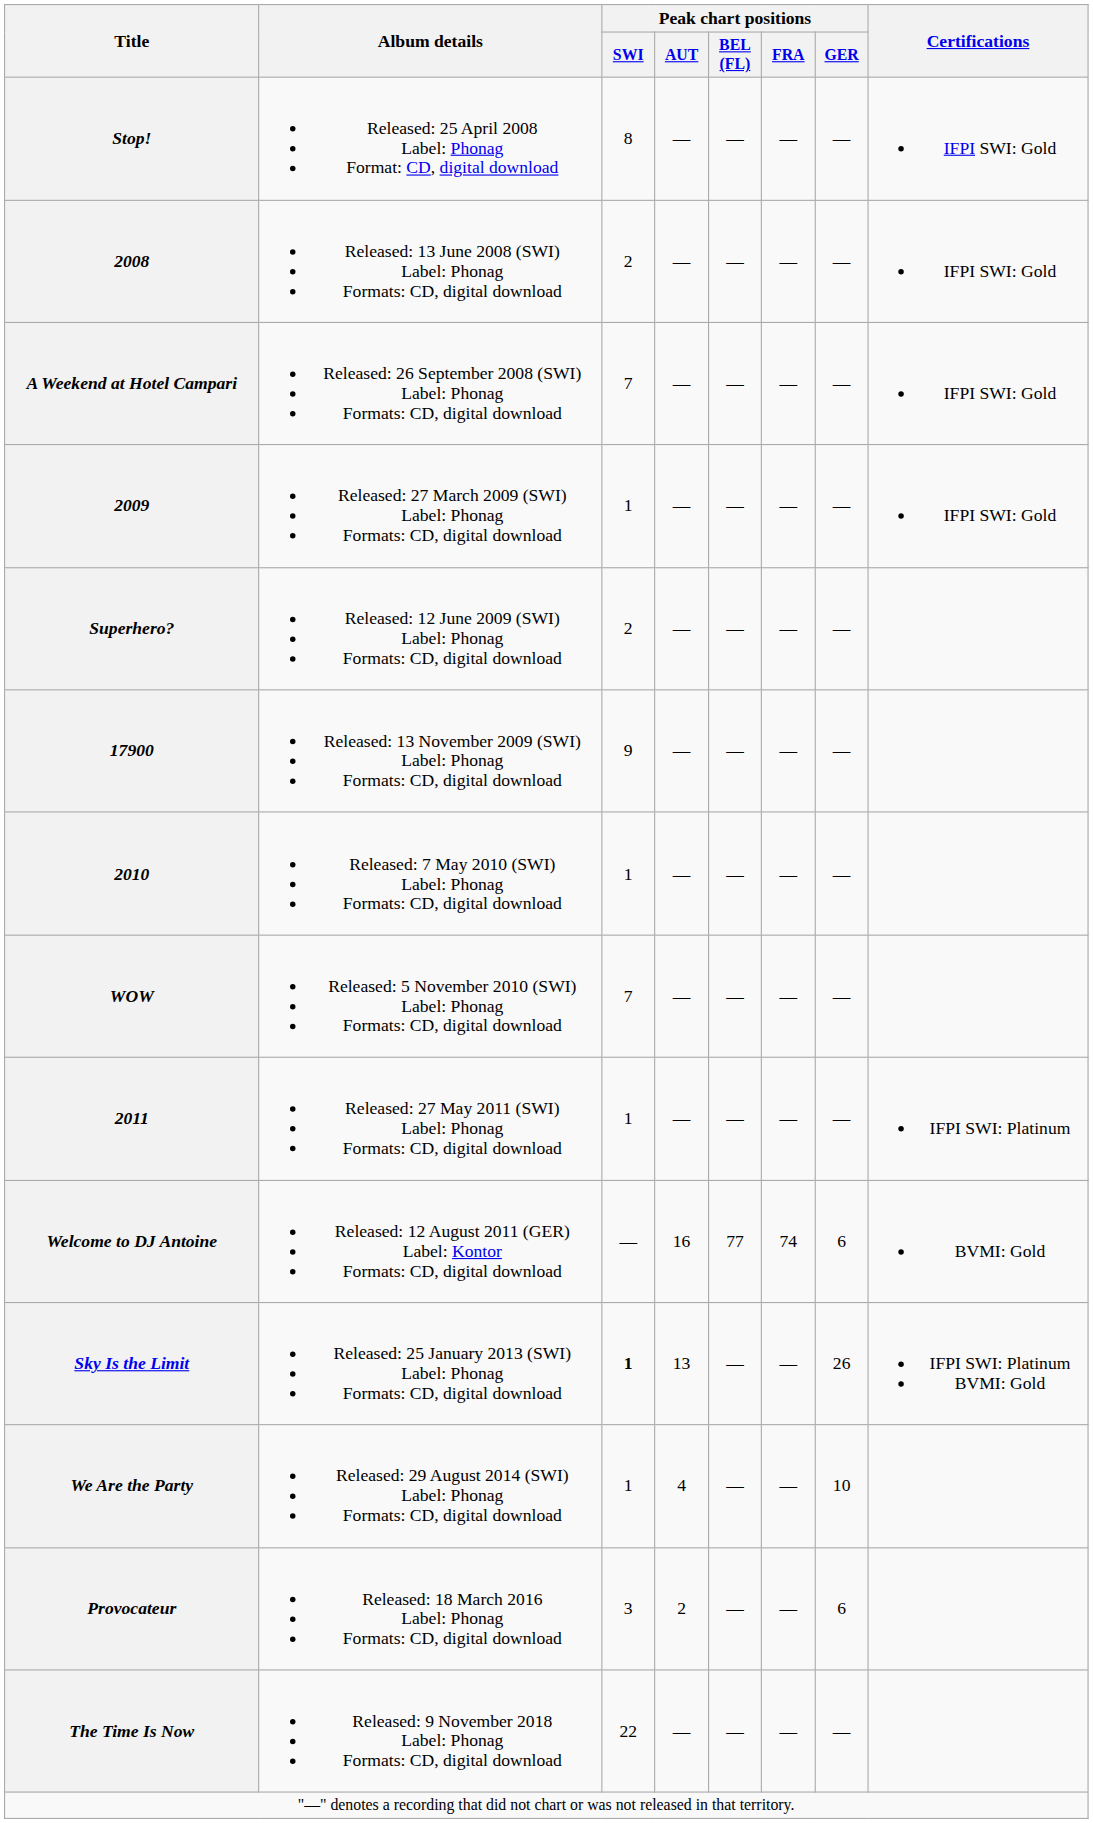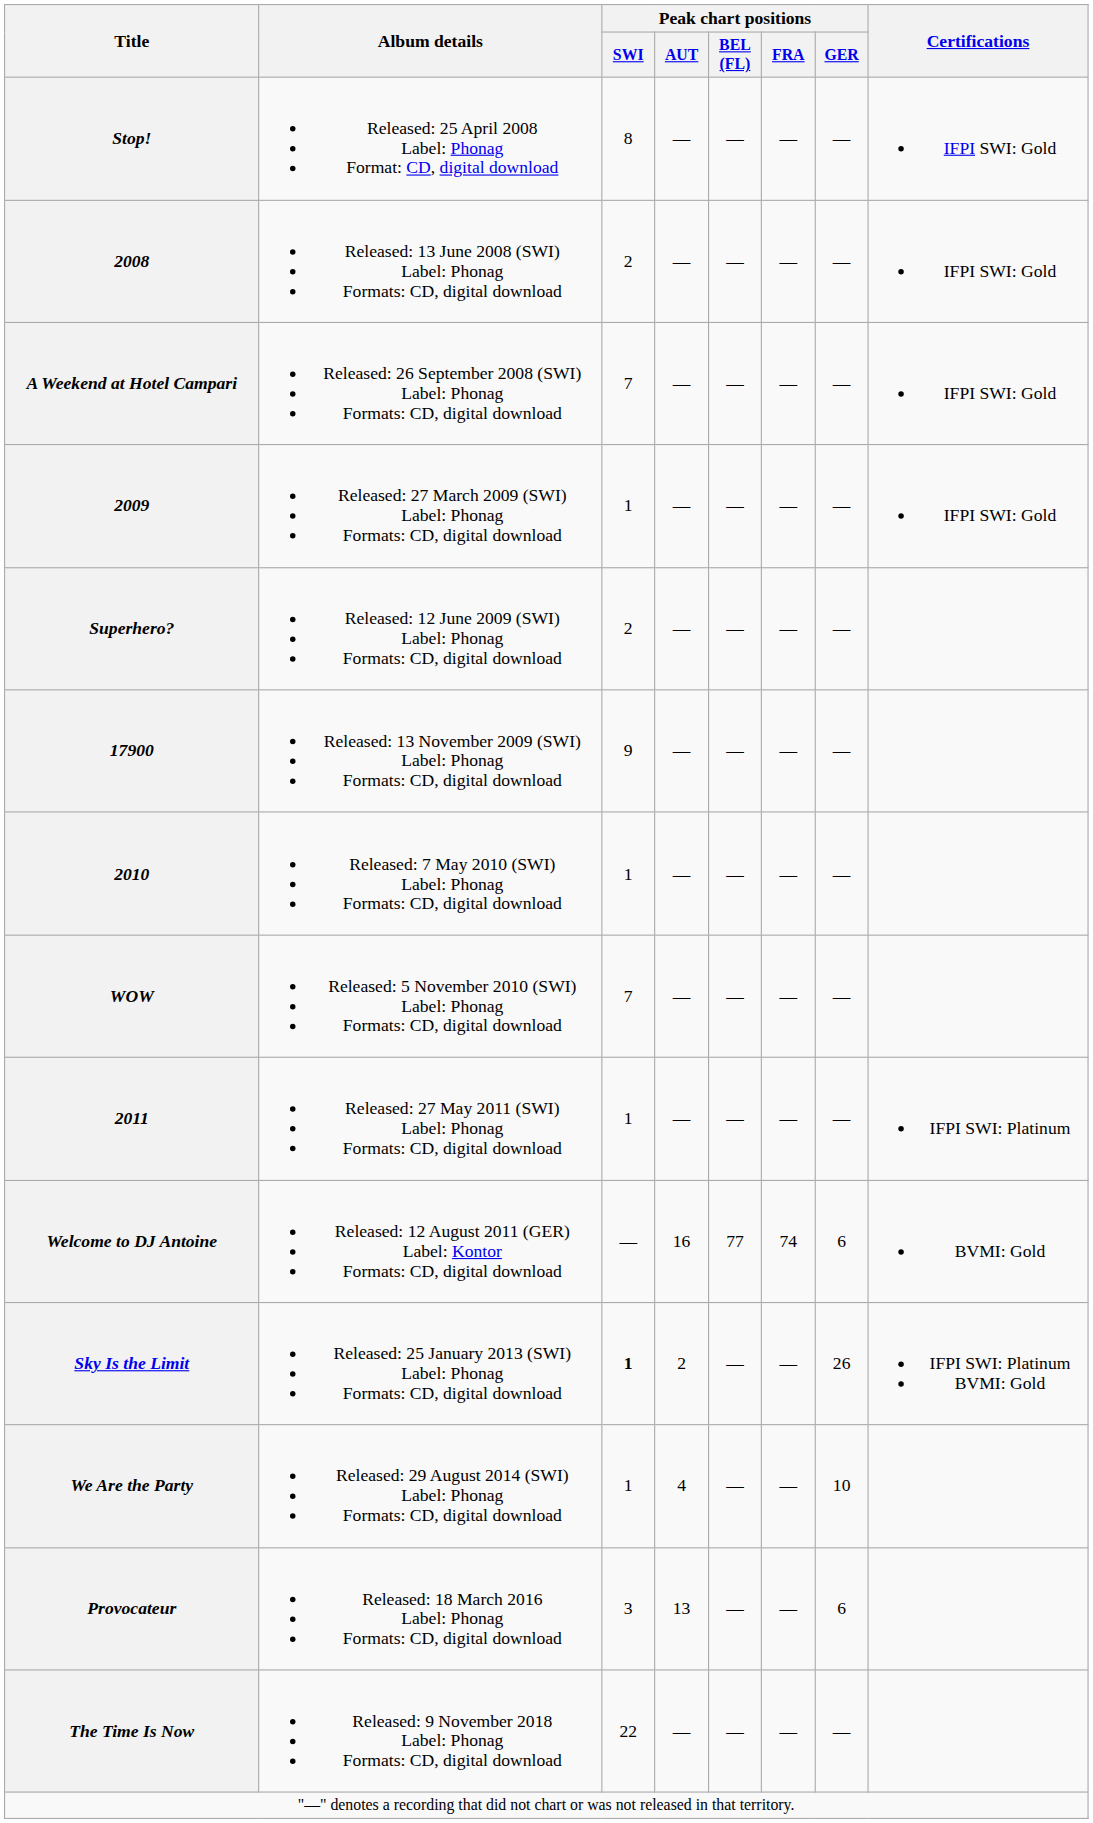 <table class="wikitable plainrowheaders" style="text-align:center;" border="1">
 <tr>
 <th scope="col" rowspan="2" style="width:14em;">Title</th>
 <th scope="col" rowspan="2" style="width:19em;">Album details</th>
 <th scope="col" colspan="5">Peak chart positions</th>
 <th scope="col" rowspan="2" style="width:12em;"><a href='#'>Certifications</a></th>
 </tr>
 <tr>
 <th scope="col" style="width:2.9em;font-size:90%;"><a href='#'>SWI</a><br></th>
 <th scope="col" style="width:2.9em;font-size:90%;"><a href='#'>AUT</a><br></th>
 <th scope="col" style="width:2.9em;font-size:90%;"><a href='#'>BEL<br>(FL)</a><br></th>
 <th scope="col" style="width:2.9em;font-size:90%;"><a href='#'>FRA</a><br></th>
 <th scope="col" style="width:2.9em;font-size:90%;"><a href='#'>GER</a><br></th>
 </tr>
 <tr>
 <th scope="row"><em>Stop!</em></th>
 <td><br><ul><li>Released: 25 April 2008</li><li>Label: <a href='#'>Phonag</a></li><li>Format: <a href='#'>CD</a>, <a href='#'>digital download</a></li></ul></td>
 <td>8</td>
 <td>—</td>
 <td>—</td>
 <td>—</td>
 <td>—</td>
 <td><br><ul><li><a href='#'>IFPI</a> SWI: Gold</li></ul></td>
 </tr>
 <tr>
 <th scope="row"><em>2008</em></th>
 <td><br><ul><li>Released: 13 June 2008 <span>(SWI)</span></li><li>Label: Phonag</li><li>Formats: CD, digital download</li></ul></td>
 <td>2</td>
 <td>—</td>
 <td>—</td>
 <td>—</td>
 <td>—</td>
 <td><br><ul><li>IFPI SWI: Gold</li></ul></td>
 </tr>
 <tr>
 <th scope="row"><em>A Weekend at Hotel Campari</em></th>
 <td><br><ul><li>Released: 26 September 2008 <span>(SWI)</span></li><li>Label: Phonag</li><li>Formats: CD, digital download</li></ul></td>
 <td>7</td>
 <td>—</td>
 <td>—</td>
 <td>—</td>
 <td>—</td>
 <td><br><ul><li>IFPI SWI: Gold</li></ul></td>
 </tr>
 <tr>
 <th scope="row"><em>2009</em></th>
 <td><br><ul><li>Released: 27 March 2009 <span>(SWI)</span></li><li>Label: Phonag</li><li>Formats: CD, digital download</li></ul></td>
 <td>1</td>
 <td>—</td>
 <td>—</td>
 <td>—</td>
 <td>—</td>
 <td><br><ul><li>IFPI SWI: Gold</li></ul></td>
 </tr>
 <tr>
 <th scope="row"><em>Superhero?</em></th>
 <td><br><ul><li>Released: 12 June 2009 <span>(SWI)</span></li><li>Label: Phonag</li><li>Formats: CD, digital download</li></ul></td>
 <td>2</td>
 <td>—</td>
 <td>—</td>
 <td>—</td>
 <td>—</td>
 <td></td>
 </tr>
 <tr>
 <th scope="row"><em>17900</em></th>
 <td><br><ul><li>Released: 13 November 2009 <span>(SWI)</span></li><li>Label: Phonag</li><li>Formats: CD, digital download</li></ul></td>
 <td>9</td>
 <td>—</td>
 <td>—</td>
 <td>—</td>
 <td>—</td>
 <td></td>
 </tr>
 <tr>
 <th scope="row"><em>2010</em></th>
 <td><br><ul><li>Released: 7 May 2010 <span>(SWI)</span></li><li>Label: Phonag</li><li>Formats: CD, digital download</li></ul></td>
 <td>1</td>
 <td>—</td>
 <td>—</td>
 <td>—</td>
 <td>—</td>
 <td></td>
 </tr>
 <tr>
 <th scope="row"><em>WOW</em></th>
 <td><br><ul><li>Released: 5 November 2010 <span>(SWI)</span></li><li>Label: Phonag</li><li>Formats: CD, digital download</li></ul></td>
 <td>7</td>
 <td>—</td>
 <td>—</td>
 <td>—</td>
 <td>—</td>
 <td></td>
 </tr>
 <tr>
 <th scope="row"><em>2011</em></th>
 <td><br><ul><li>Released: 27 May 2011 <span>(SWI)</span></li><li>Label: Phonag</li><li>Formats: CD, digital download</li></ul></td>
 <td>1</td>
 <td>—</td>
 <td>—</td>
 <td>—</td>
 <td>—</td>
 <td><br><ul><li>IFPI SWI: Platinum</li></ul></td>
 </tr>
 <tr>
 <th scope="row"><em>Welcome to DJ Antoine</em></th>
 <td><br><ul><li>Released: 12 August 2011 <span>(GER)</span></li><li>Label: <a href='#'>Kontor</a></li><li>Formats: CD, digital download</li></ul></td>
 <td>—</td>
 <td>16</td>
 <td>77</td>
 <td>74</td>
 <td>6</td>
 <td><br><ul><li>BVMI: Gold</li></ul></td>
 </tr>
 <tr>
 <th scope="row"><em><a href='#'>Sky Is the Limit</a></em></th>
 <td><br><ul><li>Released: 25 January 2013 <span>(SWI)</span></li><li>Label: Phonag</li><li>Formats: CD, digital download</li></ul></td>
 <td><strong>1</strong></td>
-<td>13</td>
+<td>2</td>
 <td>—</td>
 <td>—</td>
 <td>26</td>
 <td><br><ul><li>IFPI SWI: Platinum</li><li>BVMI: Gold</li></ul></td>
 </tr>
 <tr>
 <th scope="row"><em>We Are the Party</em></th>
 <td><br><ul><li>Released: 29 August 2014 <span>(SWI)</span></li><li>Label: Phonag</li><li>Formats: CD, digital download</li></ul></td>
 <td>1</td>
 <td>4</td>
 <td>—</td>
 <td>—</td>
 <td>10</td>
 <td></td>
 </tr>
 <tr>
 <th scope="row"><em>Provocateur</em></th>
 <td><br><ul><li>Released: 18 March 2016</li><li>Label: Phonag</li><li>Formats: CD, digital download</li></ul></td>
 <td>3</td>
-<td>2</td>
+<td>13</td>
 <td>—</td>
 <td>—</td>
 <td>6</td>
 <td></td>
 </tr>
 <tr>
 <th scope="row"><em>The Time Is Now</em></th>
 <td><br><ul><li>Released: 9 November 2018</li><li>Label: Phonag</li><li>Formats: CD, digital download</li></ul></td>
 <td>22</td>
 <td>—</td>
 <td>—</td>
 <td>—</td>
 <td>—</td>
 <td></td>
 </tr>
 <tr>
 <td colspan="14" style="font-size:90%">"—" denotes a recording that did not chart or was not released in that territory.</td>
 </tr>
 </table>
